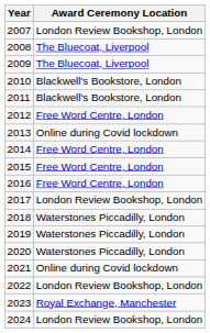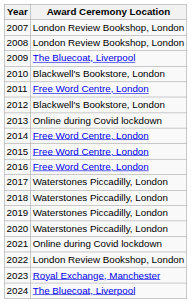 <table class="wikitable">
 <tr>
 <th>Year</th>
 <th>Award Ceremony Location</th>
 </tr>
 <tr>
 <td>2007</td>
 <td>London Review Bookshop, London</td>
 </tr>
 <tr>
 <td>2008</td>
-<td><a href='#'>The Bluecoat, Liverpool</a></td>
+<td>London Review Bookshop, London</td>
 </tr>
 <tr>
 <td>2009</td>
 <td><a href='#'>The Bluecoat, Liverpool</a></td>
 </tr>
 <tr>
 <td>2010</td>
 <td>Blackwell's Bookstore, London</td>
 </tr>
 <tr>
 <td>2011</td>
-<td>Blackwell's Bookstore, London</td>
+<td><a href='#'>Free Word Centre, London</a></td>
 </tr>
 <tr>
 <td>2012</td>
-<td><a href='#'>Free Word Centre, London</a></td>
+<td>Blackwell's Bookstore, London</td>
 </tr>
 <tr>
 <td>2013</td>
 <td>Online during Covid lockdown</td>
 </tr>
 <tr>
 <td>2014</td>
 <td><a href='#'>Free Word Centre, London</a></td>
 </tr>
 <tr>
 <td>2015</td>
 <td><a href='#'>Free Word Centre, London</a></td>
 </tr>
 <tr>
 <td>2016</td>
 <td><a href='#'>Free Word Centre, London</a></td>
 </tr>
 <tr>
 <td>2017</td>
-<td>London Review Bookshop, London</td>
+<td>Waterstones Piccadilly, London</td>
 </tr>
 <tr>
 <td>2018</td>
 <td>Waterstones Piccadilly, London</td>
 </tr>
 <tr>
 <td>2019</td>
 <td>Waterstones Piccadilly, London</td>
 </tr>
 <tr>
 <td>2020</td>
 <td>Waterstones Piccadilly, London</td>
 </tr>
 <tr>
 <td>2021</td>
 <td>Online during Covid lockdown</td>
 </tr>
 <tr>
 <td>2022</td>
 <td>London Review Bookshop, London</td>
 </tr>
 <tr>
 <td>2023</td>
 <td><a href='#'>Royal Exchange, Manchester</a></td>
 </tr>
 <tr>
 <td>2024</td>
-<td>London Review Bookshop, London</td>
+<td><a href='#'>The Bluecoat, Liverpool</a></td>
 </tr>
 </table>
